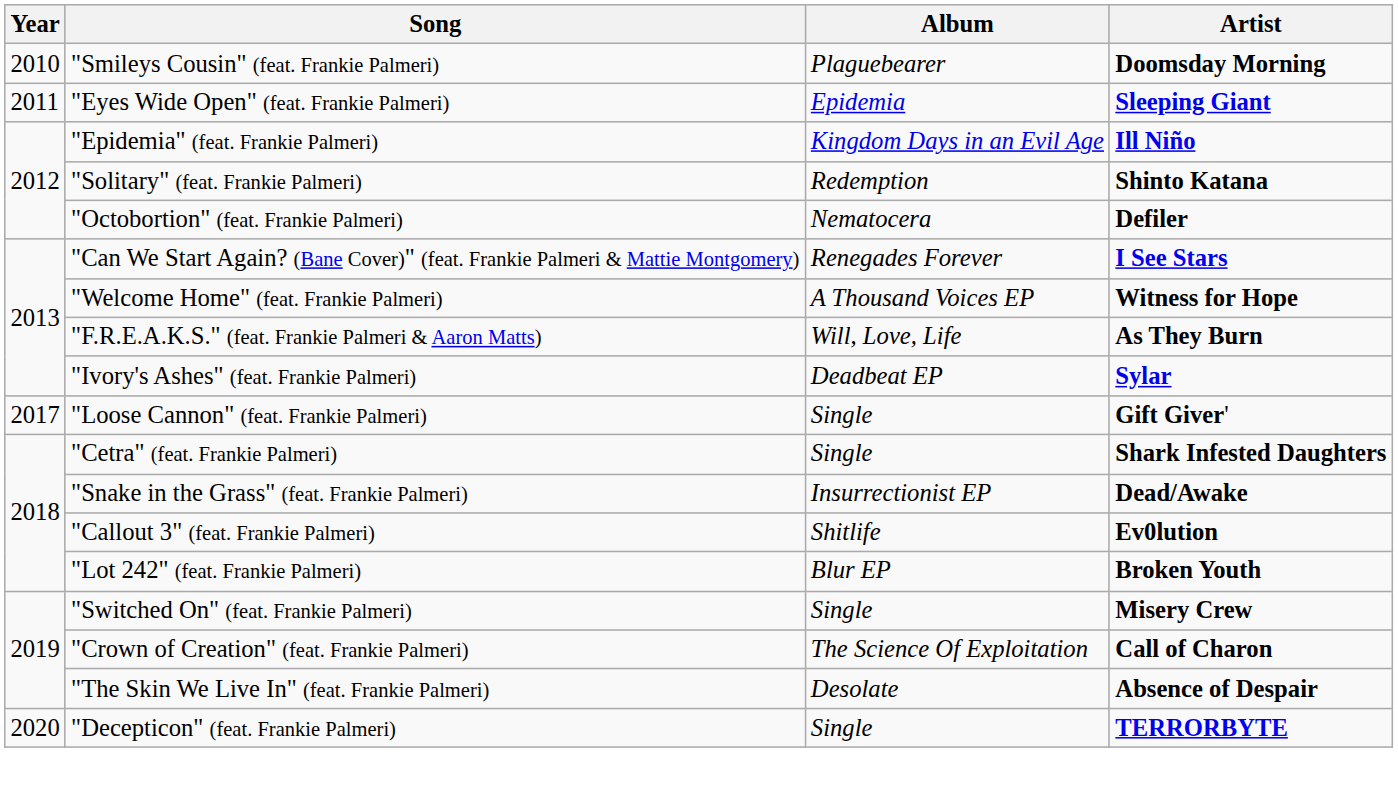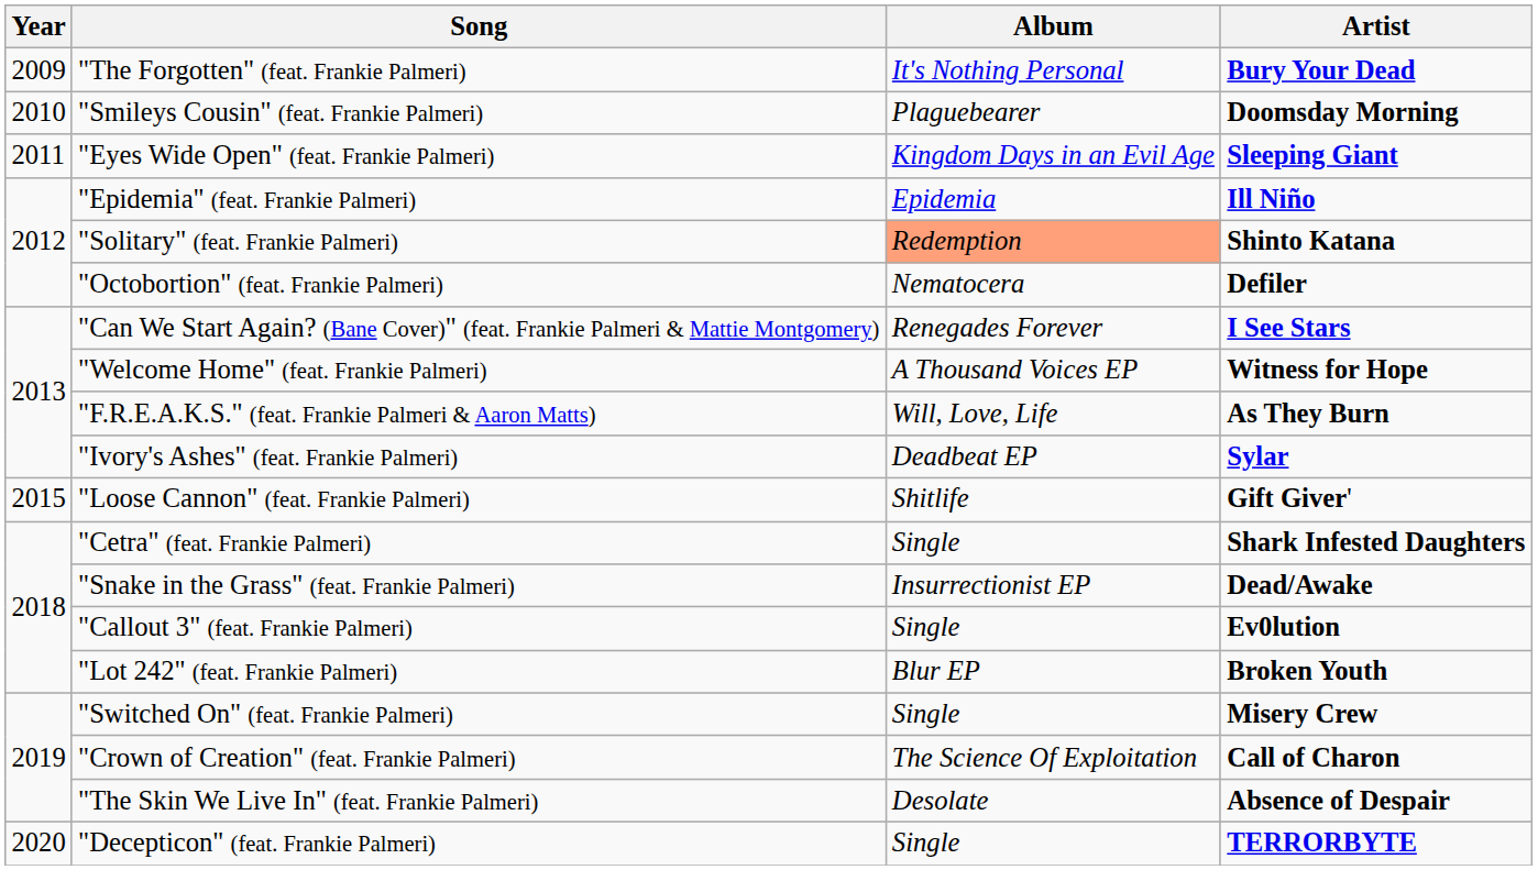 <table class="wikitable">
 <tr>
 <th>Year</th>
 <th>Song</th>
 <th>Album</th>
 <th>Artist</th>
+</tr>
+<tr>
+<td>2009</td>
+<td>"The Forgotten" <small>(feat. Frankie Palmeri)</small></td>
+<td><em><a href='#'>It's Nothing Personal</a></em></td>
+<td><strong><a href='#'>Bury Your Dead</a></strong></td>
 </tr>
 <tr>
 <td>2010</td>
 <td>"Smileys Cousin" <small>(feat. Frankie Palmeri)</small></td>
 <td><em>Plaguebearer</em></td>
 <td><strong>Doomsday Morning</strong></td>
 </tr>
 <tr>
 <td>2011</td>
 <td>"Eyes Wide Open" <small>(feat. Frankie Palmeri)</small></td>
-<td><em><a href='#'>Epidemia</a></em></td>
+<td><em><a href='#'>Kingdom Days in an Evil Age</a></em></td>
 <td><strong><a href='#'>Sleeping Giant</a></strong></td>
 </tr>
 <tr>
 <td rowspan=3>2012</td>
 <td>"Epidemia" <small>(feat. Frankie Palmeri)</small></td>
-<td><em><a href='#'>Kingdom Days in an Evil Age</a></em></td>
+<td><em><a href='#'>Epidemia</a></em></td>
 <td><strong><a href='#'>Ill Niño</a></strong></td>
 </tr>
 <tr>
 <td>"Solitary" <small>(feat. Frankie Palmeri)</small></td>
-<td><em>Redemption</em></td>
+<td style="background: lightsalmon;"><em>Redemption</em></td>
 <td><strong>Shinto Katana</strong></td>
 </tr>
 <tr>
 <td>"Octobortion" <small>(feat. Frankie Palmeri)</small></td>
 <td><em>Nematocera</em></td>
 <td><strong>Defiler</strong></td>
 </tr>
 <tr>
 <td rowspan=4>2013</td>
 <td>"Can We Start Again? <small>(<a href='#'>Bane</a> Cover)</small>" <small>(feat. Frankie Palmeri & <a href='#'>Mattie Montgomery</a>)</small></td>
 <td><em>Renegades Forever</em></td>
 <td><strong><a href='#'>I See Stars</a></strong></td>
 </tr>
 <tr>
 <td>"Welcome Home" <small>(feat. Frankie Palmeri)</small></td>
 <td><em>A Thousand Voices EP</em></td>
 <td><strong>Witness for Hope</strong></td>
 </tr>
 <tr>
 <td>"F.R.E.A.K.S." <small>(feat. Frankie Palmeri & <a href='#'>Aaron Matts</a>)</small></td>
 <td><em>Will, Love, Life</em></td>
 <td><strong>As They Burn</strong></td>
 </tr>
 <tr>
 <td>"Ivory's Ashes" <small>(feat. Frankie Palmeri)</small></td>
 <td><em>Deadbeat EP</em></td>
 <td><strong><a href='#'>Sylar</a></strong></td>
 </tr>
 <tr>
-<td>2017</td>
+<td>2015</td>
 <td>"Loose Cannon" <small>(feat. Frankie Palmeri)</small></td>
-<td><em>Single</em></td>
+<td><em>Shitlife</em></td>
 <td><strong>Gift Giver</strong>'</td>
 </tr>
 <tr>
 <td rowspan=4>2018</td>
 <td>"Cetra" <small>(feat. Frankie Palmeri)</small></td>
 <td><em>Single</em></td>
 <td><strong>Shark Infested Daughters</strong></td>
 </tr>
 <tr>
 <td>"Snake in the Grass" <small>(feat. Frankie Palmeri)</small></td>
 <td><em>Insurrectionist EP</em></td>
 <td><strong>Dead/Awake</strong></td>
 </tr>
 <tr>
 <td>"Callout 3" <small>(feat. Frankie Palmeri)</small></td>
-<td><em>Shitlife</em></td>
+<td><em>Single</em></td>
 <td><strong>Ev0lution</strong></td>
 </tr>
 <tr>
 <td>"Lot 242" <small>(feat. Frankie Palmeri)</small></td>
 <td><em>Blur EP</em></td>
 <td><strong>Broken Youth</strong></td>
 </tr>
 <tr>
 <td rowspan=3>2019</td>
 <td>"Switched On" <small>(feat. Frankie Palmeri)</small></td>
 <td><em>Single</em></td>
 <td><strong>Misery Crew</strong></td>
 </tr>
 <tr>
 <td>"Crown of Creation" <small>(feat. Frankie Palmeri)</small></td>
 <td><em>The Science Of Exploitation</em></td>
 <td><strong>Call of Charon</strong></td>
 </tr>
 <tr>
 <td>"The Skin We Live In" <small>(feat. Frankie Palmeri)</small></td>
 <td><em>Desolate</em></td>
 <td><strong>Absence of Despair</strong></td>
 </tr>
 <tr>
 <td>2020</td>
 <td>"Decepticon" <small>(feat. Frankie Palmeri)</small></td>
 <td><em>Single</em></td>
 <td><strong><a href='#'>TERRORBYTE</a></strong></td>
 </tr>
 </table>
